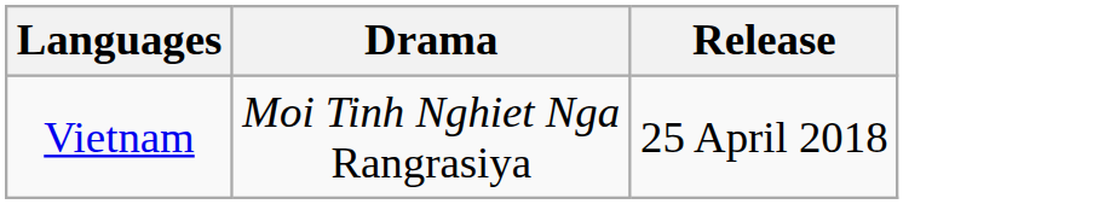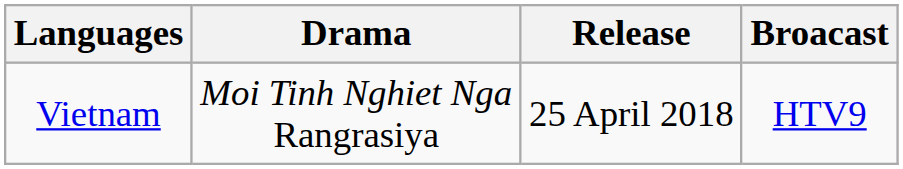 <table class="wikitable" style="text-align:center;">
 <tr>
 <th>Languages</th>
 <th>Drama</th>
 <th>Release</th>
+<th>Broacast</th>
 </tr>
 <tr>
 <td><a href='#'>Vietnam</a></td>
 <td><em>Moi Tinh Nghiet Nga</em><br>Rangrasiya</td>
 <td>25 April 2018</td>
+<td><a href='#'>HTV9</a></td>
 </tr>
 </table>
